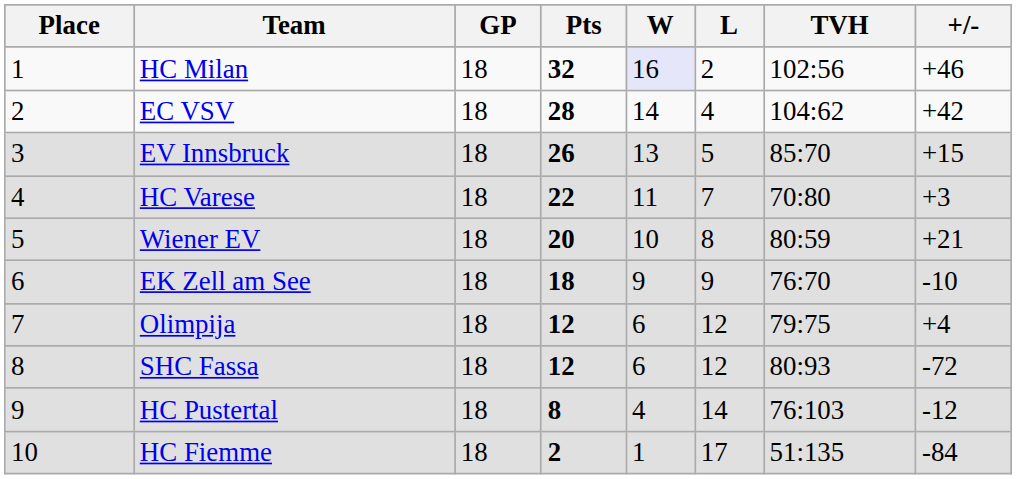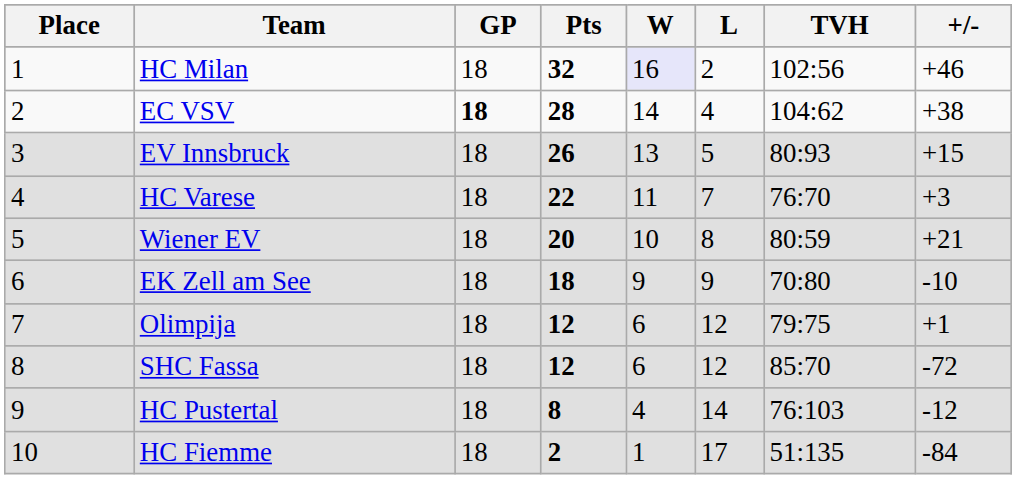 <table class="wikitable" width="600px">
 <tr style="background-color:#c0c0c0;">
 <th>Place</th>
 <th>Team</th>
 <th>GP</th>
 <th>Pts</th>
 <th>W</th>
 <th>L</th>
 <th>TVH</th>
 <th>+/-</th>
 </tr>
 <tr>
 <td>1</td>
 <td>    <a href='#'>HC Milan</a></td>
 <td>18</td>
 <td><strong>32</strong></td>
 <td style="background: lavender;">16</td>
 <td>2</td>
 <td>102:56</td>
 <td>+46</td>
 </tr>
 <tr>
 <td>2</td>
 <td>  <a href='#'>EC VSV</a></td>
-<td>18</td>
+<td><strong>18</strong></td>
 <td><strong>28</strong></td>
 <td>14</td>
 <td>4</td>
 <td>104:62</td>
-<td>+42</td>
+<td>+38</td>
 </tr>
 <tr bgcolor="#e0e0e0">
 <td>3</td>
 <td>  <a href='#'>EV Innsbruck</a></td>
 <td>18</td>
 <td><strong>26</strong></td>
 <td>13</td>
 <td>5</td>
-<td>85:70</td>
+<td>80:93</td>
 <td>+15</td>
 </tr>
 <tr bgcolor="#e0e0e0">
 <td>4</td>
 <td>    <a href='#'>HC Varese</a></td>
 <td>18</td>
 <td><strong>22</strong></td>
 <td>11</td>
 <td>7</td>
-<td>70:80</td>
+<td>76:70</td>
 <td>+3</td>
 </tr>
 <tr bgcolor="#e0e0e0">
 <td>5</td>
 <td>  <a href='#'>Wiener EV</a></td>
 <td>18</td>
 <td><strong>20</strong></td>
 <td>10</td>
 <td>8</td>
 <td>80:59</td>
 <td>+21</td>
 </tr>
 <tr bgcolor="#e0e0e0">
 <td>6</td>
 <td>  <a href='#'>EK Zell am See</a></td>
 <td>18</td>
 <td><strong>18</strong></td>
 <td>9</td>
 <td>9</td>
-<td>76:70</td>
+<td>70:80</td>
 <td>-10</td>
 </tr>
 <tr bgcolor="#e0e0e0">
 <td>7</td>
 <td> <a href='#'>Olimpija</a></td>
 <td>18</td>
 <td><strong>12</strong></td>
 <td>6</td>
 <td>12</td>
 <td>79:75</td>
-<td>+4</td>
+<td>+1</td>
 </tr>
 <tr bgcolor="#e0e0e0">
 <td>8</td>
 <td>    <a href='#'>SHC Fassa</a></td>
 <td>18</td>
 <td><strong>12</strong></td>
 <td>6</td>
 <td>12</td>
-<td>80:93</td>
+<td>85:70</td>
 <td>-72</td>
 </tr>
 <tr bgcolor="#e0e0e0">
 <td>9</td>
 <td>    <a href='#'>HC Pustertal</a></td>
 <td>18</td>
 <td><strong>8</strong></td>
 <td>4</td>
 <td>14</td>
 <td>76:103</td>
 <td>-12</td>
 </tr>
 <tr bgcolor="#e0e0e0">
 <td>10</td>
 <td>    <a href='#'>HC Fiemme</a></td>
 <td>18</td>
 <td><strong>2</strong></td>
 <td>1</td>
 <td>17</td>
 <td>51:135</td>
 <td>-84</td>
 </tr>
 </table>
